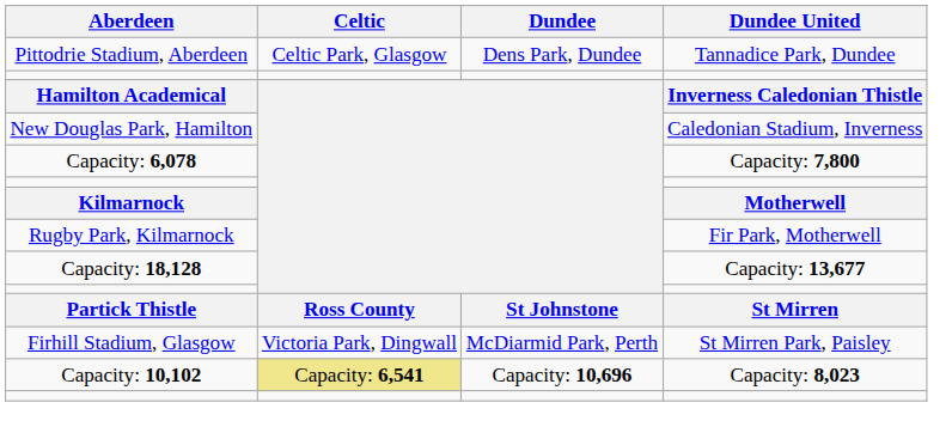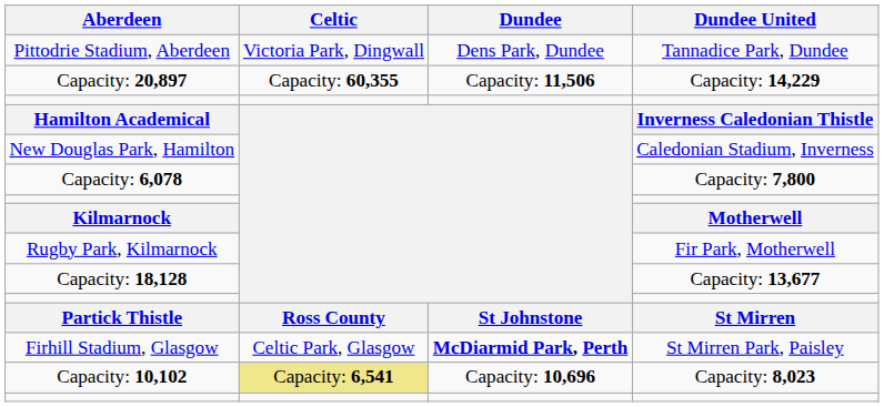 <table class="wikitable" style="text-align:center">
 <tr>
 <th><a href='#'>Aberdeen</a></th>
 <th><a href='#'>Celtic</a></th>
 <th><a href='#'>Dundee</a></th>
 <th><a href='#'>Dundee United</a></th>
 </tr>
 <tr>
 <td><a href='#'>Pittodrie Stadium</a>, <a href='#'>Aberdeen</a></td>
-<td><a href='#'>Celtic Park</a>, <a href='#'>Glasgow</a></td>
+<td><a href='#'>Victoria Park</a>, <a href='#'>Dingwall</a></td>
 <td><a href='#'>Dens Park</a>, <a href='#'>Dundee</a></td>
 <td><a href='#'>Tannadice Park</a>, <a href='#'>Dundee</a></td>
+</tr>
+<tr>
+<td>Capacity: <strong>20,897</strong></td>
+<td>Capacity: <strong>60,355</strong></td>
+<td>Capacity: <strong>11,506</strong></td>
+<td>Capacity: <strong>14,229</strong></td>
 </tr>
 <tr>
 <td></td>
 <td></td>
 <td></td>
 <td></td>
 </tr>
 <tr>
 <th><a href='#'>Hamilton Academical</a></th>
 <th rowspan="8" colspan="2"></th>
 <th><a href='#'>Inverness Caledonian Thistle</a></th>
 </tr>
 <tr>
 <td><a href='#'>New Douglas Park</a>, <a href='#'>Hamilton</a></td>
 <td><a href='#'>Caledonian Stadium</a>, <a href='#'>Inverness</a></td>
 </tr>
 <tr>
 <td>Capacity: <strong>6,078</strong></td>
 <td>Capacity: <strong>7,800</strong></td>
 </tr>
 <tr>
 <td></td>
 <td></td>
 </tr>
 <tr>
 <th><a href='#'>Kilmarnock</a></th>
 <th><a href='#'>Motherwell</a></th>
 </tr>
 <tr>
 <td><a href='#'>Rugby Park</a>, <a href='#'>Kilmarnock</a></td>
 <td><a href='#'>Fir Park</a>, <a href='#'>Motherwell</a></td>
 </tr>
 <tr>
 <td>Capacity: <strong>18,128</strong></td>
 <td>Capacity: <strong>13,677</strong></td>
 </tr>
 <tr>
 <td></td>
 <td></td>
 </tr>
 <tr>
 <th><a href='#'>Partick Thistle</a></th>
 <th><a href='#'>Ross County</a></th>
 <th><a href='#'>St Johnstone</a></th>
 <th><a href='#'>St Mirren</a></th>
 </tr>
 <tr>
 <td><a href='#'>Firhill Stadium</a>, <a href='#'>Glasgow</a></td>
-<td><a href='#'>Victoria Park</a>, <a href='#'>Dingwall</a></td>
-<td><a href='#'>McDiarmid Park</a>, <a href='#'>Perth</a></td>
+<td><a href='#'>Celtic Park</a>, <a href='#'>Glasgow</a></td>
+<td><strong><a href='#'>McDiarmid Park</a>, <a href='#'>Perth</a></strong></td>
 <td><a href='#'>St Mirren Park</a>, <a href='#'>Paisley</a></td>
 </tr>
 <tr>
 <td>Capacity: <strong>10,102</strong></td>
 <td style="background: khaki;">Capacity: <strong>6,541</strong></td>
 <td>Capacity: <strong>10,696</strong></td>
 <td>Capacity: <strong>8,023</strong></td>
 </tr>
 <tr>
 <td></td>
 <td></td>
 <td></td>
 <td></td>
 </tr>
 </table>
